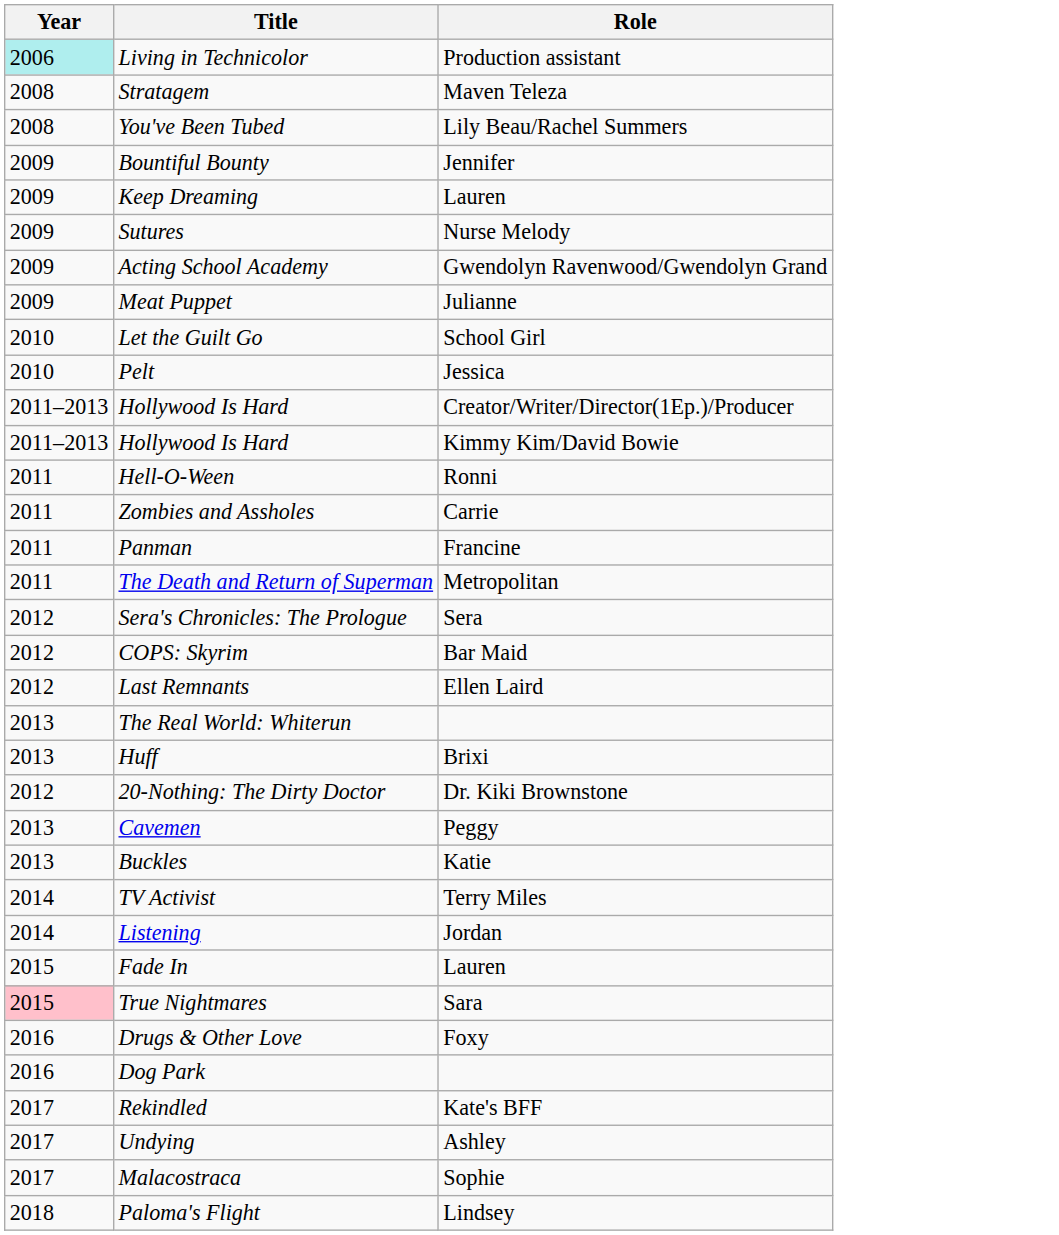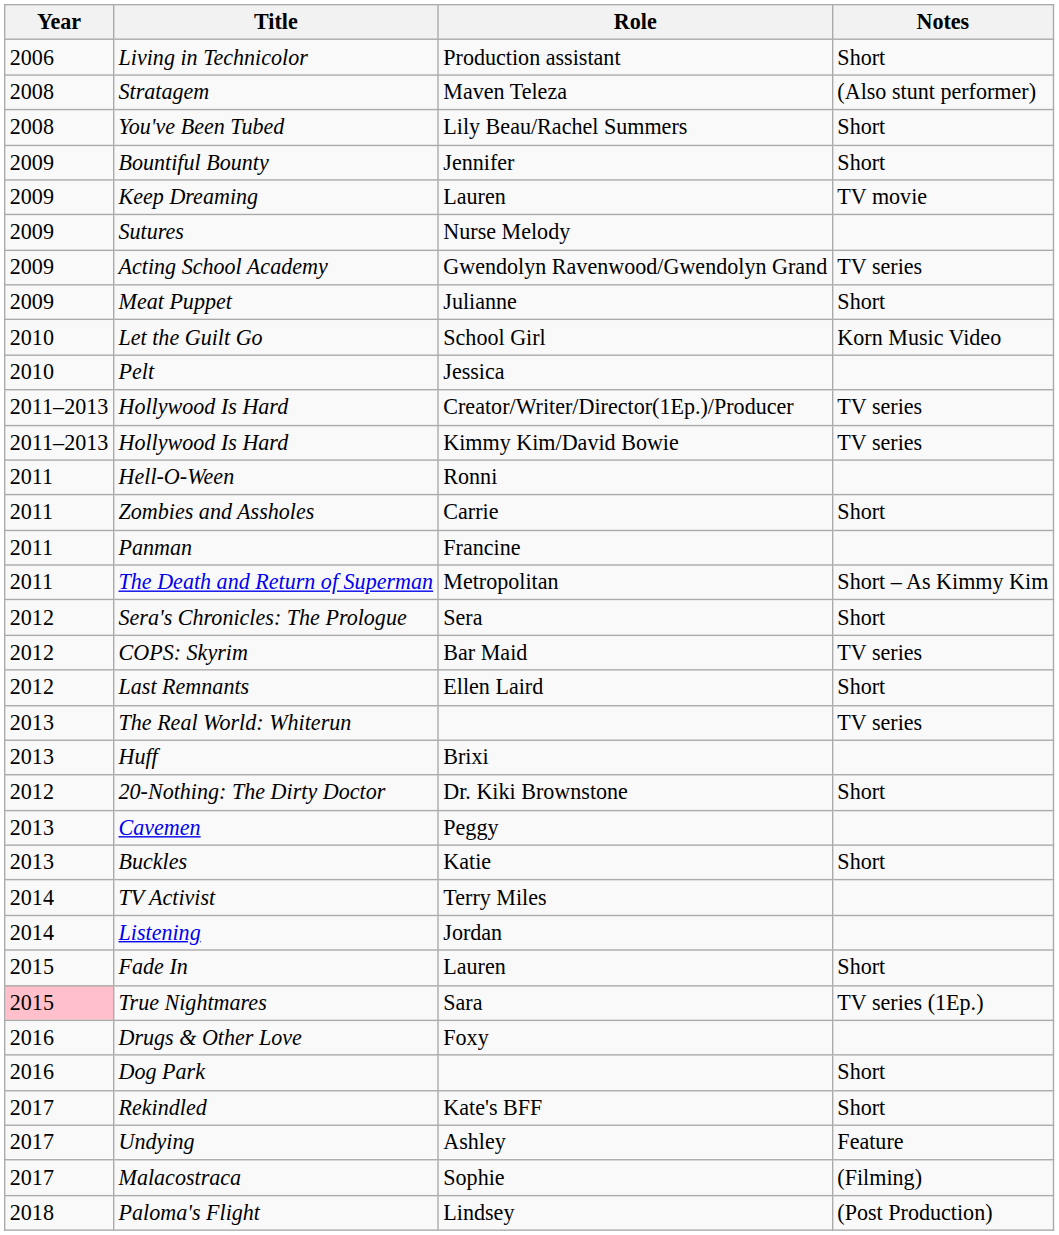 <table class=wikitable>
 <tr>
 <th>Year</th>
 <th>Title</th>
 <th>Role</th>
+<th>Notes</th>
 </tr>
 <tr>
-<td style="background: paleturquoise;">2006</td>
+<td>2006</td>
 <td><em>Living in Technicolor</em></td>
 <td>Production assistant</td>
+<td>Short</td>
 </tr>
 <tr>
 <td>2008</td>
 <td><em>Stratagem</em></td>
 <td>Maven Teleza</td>
+<td>(Also stunt performer)</td>
 </tr>
 <tr>
 <td>2008</td>
 <td><em>You've Been Tubed</em></td>
 <td>Lily Beau/Rachel Summers</td>
+<td>Short</td>
 </tr>
 <tr>
 <td>2009</td>
 <td><em>Bountiful Bounty</em></td>
 <td>Jennifer</td>
+<td>Short</td>
 </tr>
 <tr>
 <td>2009</td>
 <td><em>Keep Dreaming</em></td>
 <td>Lauren</td>
+<td>TV movie</td>
 </tr>
 <tr>
 <td>2009</td>
 <td><em>Sutures</em></td>
 <td>Nurse Melody</td>
+<td></td>
 </tr>
 <tr>
 <td>2009</td>
 <td><em>Acting School Academy</em></td>
 <td>Gwendolyn Ravenwood/Gwendolyn Grand</td>
+<td>TV series</td>
 </tr>
 <tr>
 <td>2009</td>
 <td><em>Meat Puppet</em></td>
 <td>Julianne</td>
+<td>Short</td>
 </tr>
 <tr>
 <td>2010</td>
 <td><em>Let the Guilt Go</em></td>
 <td>School Girl</td>
+<td>Korn Music Video</td>
 </tr>
 <tr>
 <td>2010</td>
 <td><em>Pelt</em></td>
 <td>Jessica</td>
+<td></td>
 </tr>
 <tr>
 <td>2011–2013</td>
 <td><em>Hollywood Is Hard</em></td>
 <td>Creator/Writer/Director(1Ep.)/Producer</td>
+<td>TV series</td>
 </tr>
 <tr>
 <td>2011–2013</td>
 <td><em>Hollywood Is Hard</em></td>
 <td>Kimmy Kim/David Bowie</td>
+<td>TV series</td>
 </tr>
 <tr>
 <td>2011</td>
 <td><em>Hell-O-Ween</em></td>
 <td>Ronni</td>
+<td></td>
 </tr>
 <tr>
 <td>2011</td>
 <td><em>Zombies and Assholes</em></td>
 <td>Carrie</td>
+<td>Short</td>
 </tr>
 <tr>
 <td>2011</td>
 <td><em>Panman</em></td>
 <td>Francine</td>
+<td></td>
 </tr>
 <tr>
 <td>2011</td>
 <td><em><a href='#'>The Death and Return of Superman</a></em></td>
 <td>Metropolitan</td>
+<td>Short – As Kimmy Kim</td>
 </tr>
 <tr>
 <td>2012</td>
 <td><em>Sera's Chronicles: The Prologue</em></td>
 <td>Sera</td>
+<td>Short</td>
 </tr>
 <tr>
 <td>2012</td>
 <td><em>COPS: Skyrim</em></td>
 <td>Bar Maid</td>
+<td>TV series</td>
 </tr>
 <tr>
 <td>2012</td>
 <td><em>Last Remnants</em></td>
 <td>Ellen Laird</td>
+<td>Short</td>
 </tr>
 <tr>
 <td>2013</td>
 <td><em>The Real World: Whiterun</em></td>
 <td></td>
+<td>TV series</td>
 </tr>
 <tr>
 <td>2013</td>
 <td><em>Huff</em></td>
 <td>Brixi</td>
+<td></td>
 </tr>
 <tr>
 <td>2012</td>
 <td><em>20-Nothing: The Dirty Doctor</em></td>
 <td>Dr. Kiki Brownstone</td>
+<td>Short</td>
 </tr>
 <tr>
 <td>2013</td>
 <td><em><a href='#'>Cavemen</a></em></td>
 <td>Peggy</td>
+<td></td>
 </tr>
 <tr>
 <td>2013</td>
 <td><em>Buckles</em></td>
 <td>Katie</td>
+<td>Short</td>
 </tr>
 <tr>
 <td>2014</td>
 <td><em>TV Activist</em></td>
 <td>Terry Miles</td>
+<td></td>
 </tr>
 <tr>
 <td>2014</td>
 <td><em><a href='#'>Listening</a></em></td>
 <td>Jordan</td>
+<td></td>
 </tr>
 <tr>
 <td>2015</td>
 <td><em>Fade In</em></td>
 <td>Lauren</td>
+<td>Short</td>
 </tr>
 <tr>
 <td style="background: pink;">2015</td>
 <td><em>True Nightmares</em></td>
 <td>Sara</td>
+<td>TV series (1Ep.)</td>
 </tr>
 <tr>
 <td>2016</td>
 <td><em>Drugs & Other Love</em></td>
 <td>Foxy</td>
+<td></td>
 </tr>
 <tr>
 <td>2016</td>
 <td><em>Dog Park</em></td>
 <td></td>
+<td>Short</td>
 </tr>
 <tr>
 <td>2017</td>
 <td><em>Rekindled</em></td>
 <td>Kate's BFF</td>
+<td>Short</td>
 </tr>
 <tr>
 <td>2017</td>
 <td><em>Undying</em></td>
 <td>Ashley</td>
+<td>Feature</td>
 </tr>
 <tr>
 <td>2017</td>
 <td><em>Malacostraca</em></td>
 <td>Sophie</td>
+<td>(Filming)</td>
 </tr>
 <tr>
 <td>2018</td>
 <td><em>Paloma's Flight</em></td>
 <td>Lindsey</td>
+<td>(Post Production)</td>
 </tr>
 </table>
